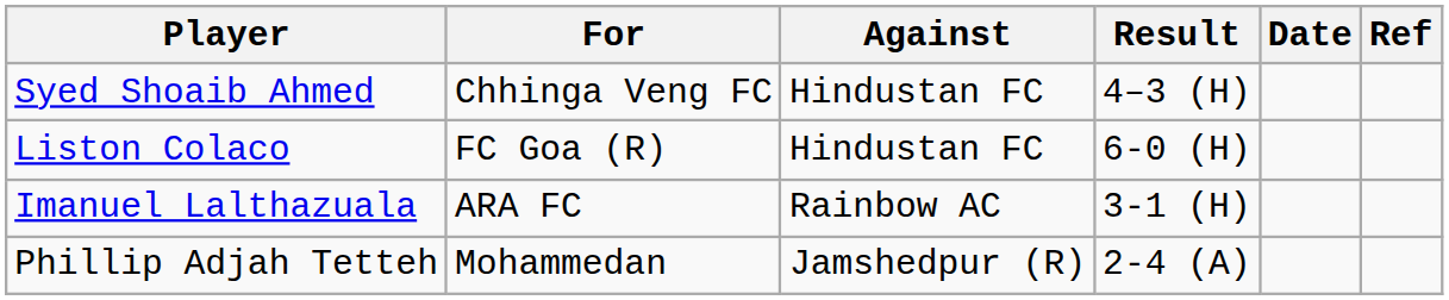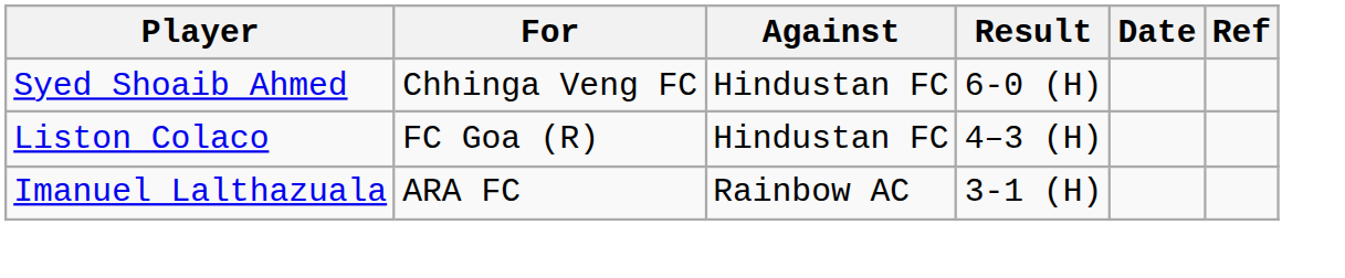 <table class="wikitable">
 <tr>
 <th>Player</th>
 <th>For</th>
 <th>Against</th>
 <th style="text-align:center">Result</th>
 <th>Date</th>
 <th>Ref</th>
 </tr>
 <tr>
 <td> <a href='#'>Syed Shoaib Ahmed</a></td>
 <td>Chhinga Veng FC</td>
 <td>Hindustan FC</td>
-<td>4–3 (H)</td>
+<td>6-0 (H)</td>
 <td></td>
 <td></td>
 </tr>
 <tr>
 <td> <a href='#'>Liston Colaco</a></td>
 <td>FC Goa (R)</td>
 <td>Hindustan FC</td>
-<td>6-0 (H)</td>
+<td>4–3 (H)</td>
 <td></td>
 <td></td>
 </tr>
 <tr>
 <td> <a href='#'>Imanuel Lalthazuala</a></td>
 <td>ARA FC</td>
 <td>Rainbow AC</td>
 <td>3-1 (H)</td>
 <td></td>
 <td></td>
 </tr>
-<tr>
-<td> Phillip Adjah Tetteh</td>
-<td>Mohammedan</td>
-<td>Jamshedpur (R)</td>
-<td>2-4 (A)</td>
-<td></td>
-<td></td>
-</tr>
 </table>
